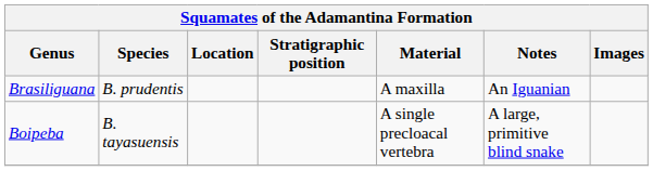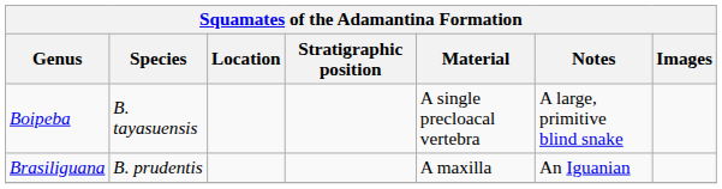 <table class="wikitable" align="center" width="100%">
 <tr>
 <th colspan="7" align="center"><strong><a href='#'>Squamates</a> of the Adamantina Formation</strong></th>
 </tr>
 <tr>
 <th>Genus</th>
 <th>Species</th>
 <th>Location</th>
 <th>Stratigraphic position</th>
 <th>Material</th>
 <th>Notes</th>
 <th>Images</th>
 </tr>
 <tr>
+<td><em><a href='#'>Boipeba</a></em></td>
+<td><em>B. tayasuensis</em></td>
+<td></td>
+<td></td>
+<td>A single precloacal vertebra</td>
+<td>A large, primitive <a href='#'>blind snake</a></td>
+<td></td>
+</tr>
+<tr>
 <td><em><a href='#'>Brasiliguana</a></em></td>
 <td><em>B. prudentis</em></td>
 <td></td>
 <td></td>
 <td>A maxilla</td>
 <td>An <a href='#'>Iguanian</a></td>
 <td></td>
 </tr>
 <tr>
-<td><em><a href='#'>Boipeba</a></em></td>
-<td><em>B. tayasuensis</em></td>
-<td></td>
-<td></td>
-<td>A single precloacal vertebra</td>
-<td>A large, primitive <a href='#'>blind snake</a></td>
-<td></td>
-</tr>
-<tr>
 </tr>
 </table>
